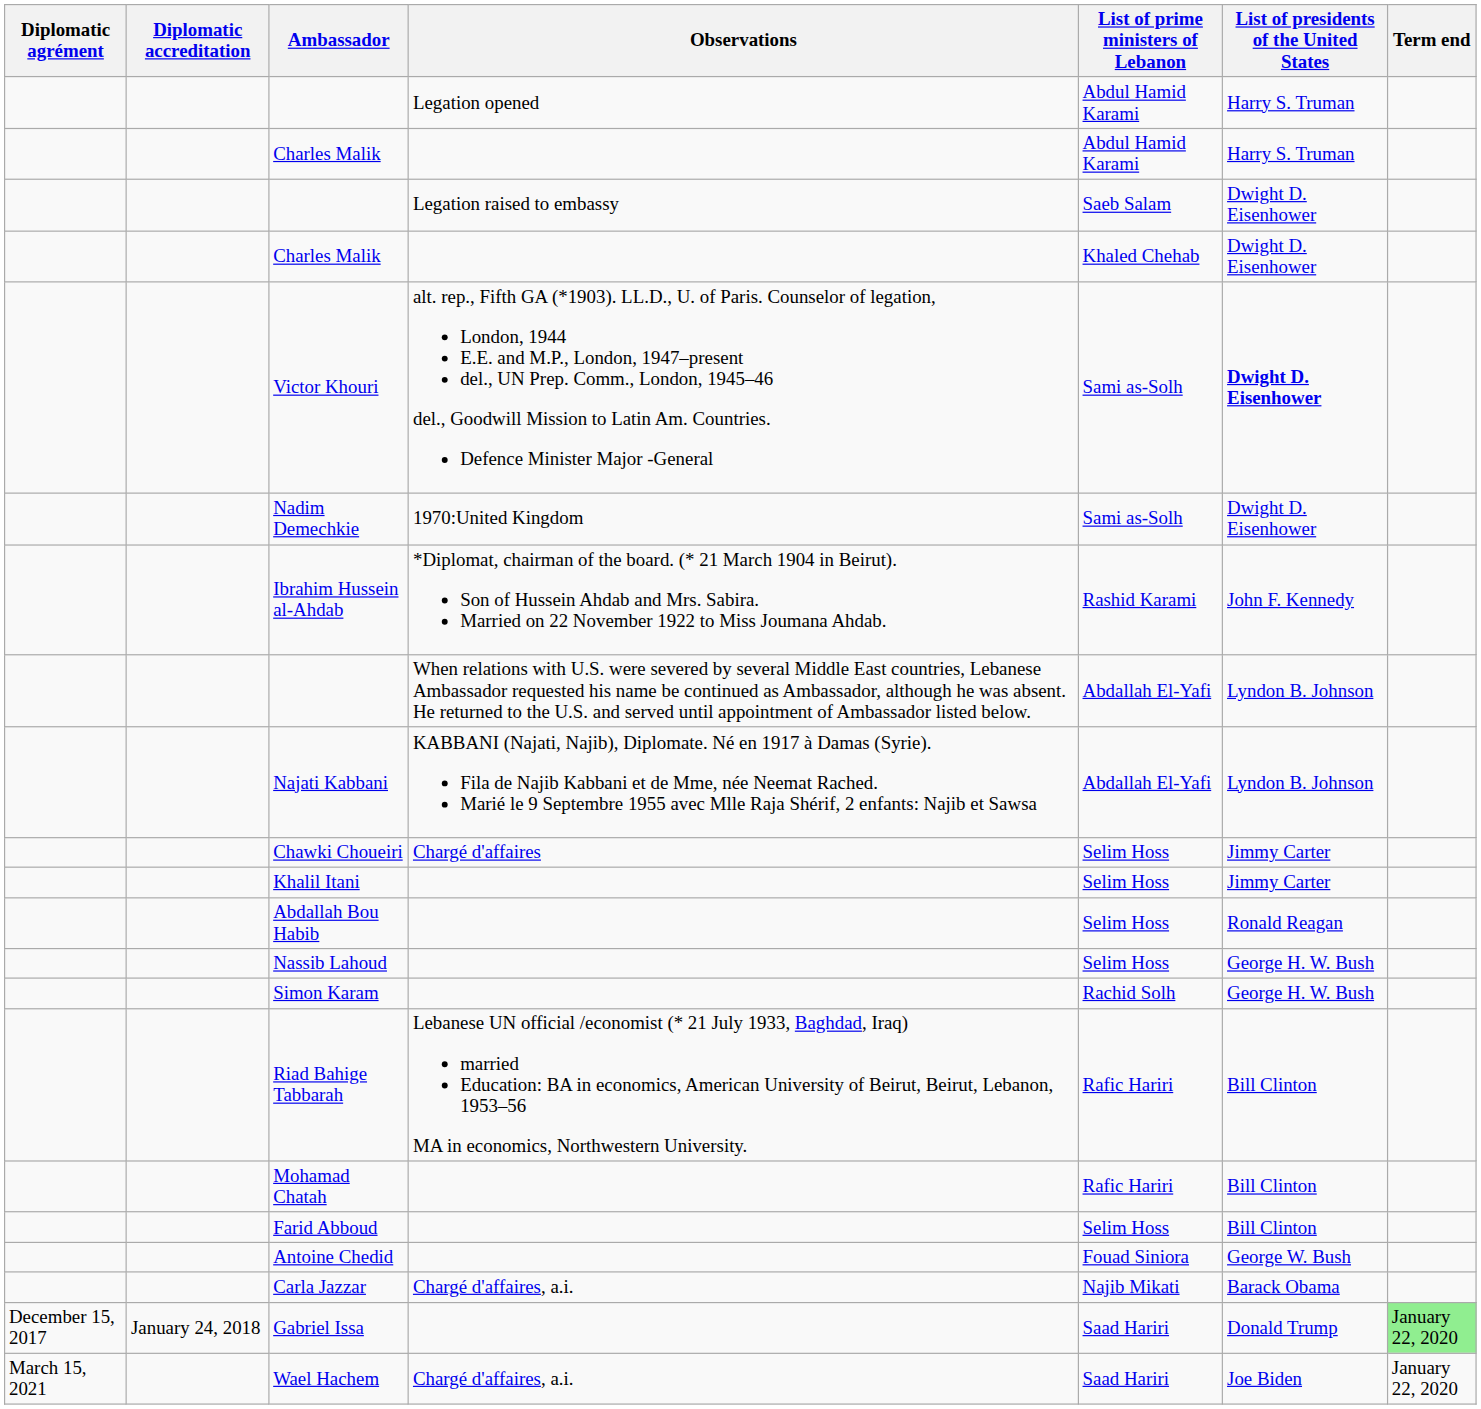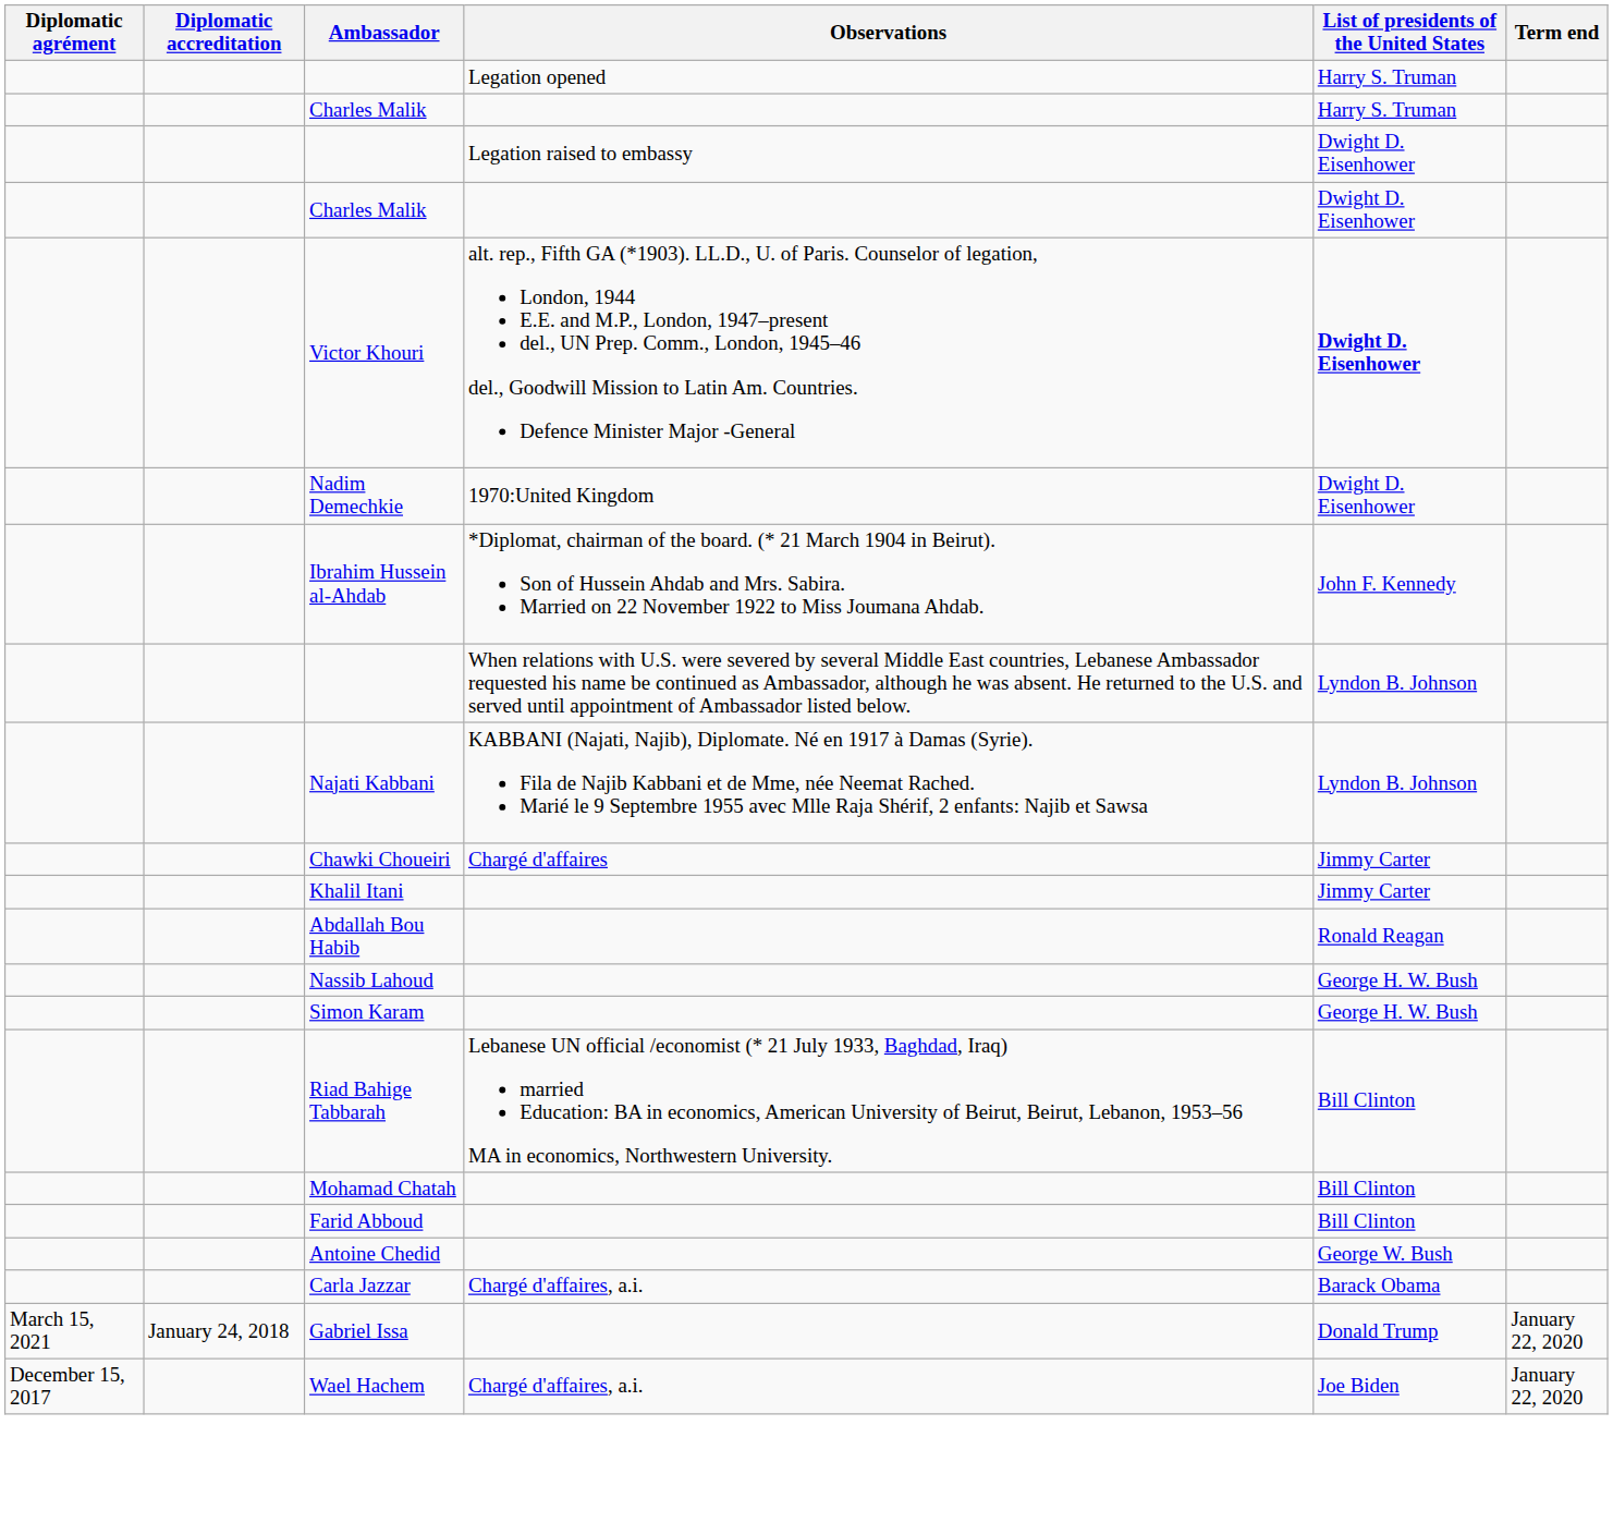 <table class="wikitable sortable">
 <tr>
 <th>Diplomatic <a href='#'>agrément</a></th>
 <th><a href='#'>Diplomatic accreditation</a></th>
 <th><a href='#'>Ambassador</a></th>
 <th>Observations</th>
-<th><a href='#'>List of prime ministers of Lebanon</a></th>
 <th><a href='#'>List of presidents of the United States</a></th>
 <th>Term end</th>
 </tr>
 <tr>
 <td></td>
 <td></td>
 <td></td>
 <td>Legation opened</td>
-<td><a href='#'>Abdul Hamid Karami</a></td>
 <td><a href='#'>Harry S. Truman</a></td>
 <td></td>
 </tr>
 <tr>
 <td></td>
 <td></td>
 <td><a href='#'>Charles Malik</a></td>
 <td></td>
-<td><a href='#'>Abdul Hamid Karami</a></td>
 <td><a href='#'>Harry S. Truman</a></td>
 <td></td>
 </tr>
 <tr>
 <td></td>
 <td></td>
 <td></td>
 <td>Legation raised to embassy</td>
-<td><a href='#'>Saeb Salam</a></td>
 <td><a href='#'>Dwight D. Eisenhower</a></td>
 <td></td>
 </tr>
 <tr>
 <td></td>
 <td></td>
 <td><a href='#'>Charles Malik</a></td>
 <td></td>
-<td><a href='#'>Khaled Chehab</a></td>
 <td><a href='#'>Dwight D. Eisenhower</a></td>
 <td></td>
 </tr>
 <tr>
 <td></td>
 <td></td>
 <td><a href='#'>Victor Khouri</a></td>
 <td>alt. rep., Fifth GA (*1903). LL.D., U. of Paris. Counselor of legation,<br><ul><li>London, 1944</li><li>E.E. and M.P., London, 1947–present</li><li>del., UN Prep. Comm., London, 1945–46</li></ul>del., Goodwill Mission to Latin Am. Countries.<ul><li>Defence Minister Major -General</li></ul></td>
-<td><a href='#'>Sami as-Solh</a></td>
 <td><strong><a href='#'>Dwight D. Eisenhower</a></strong></td>
 <td></td>
 </tr>
 <tr>
 <td></td>
 <td></td>
 <td><a href='#'>Nadim Demechkie</a></td>
 <td>1970:United Kingdom</td>
-<td><a href='#'>Sami as-Solh</a></td>
 <td><a href='#'>Dwight D. Eisenhower</a></td>
 <td></td>
 </tr>
 <tr>
 <td></td>
 <td></td>
 <td><a href='#'>Ibrahim Hussein al-Ahdab</a></td>
 <td>*Diplomat, chairman of the board. (* 21 March 1904 in Beirut).<br><ul><li>Son of Hussein Ahdab and Mrs. Sabira.</li><li>Married on 22 November 1922 to Miss Joumana Ahdab.</li></ul></td>
-<td><a href='#'>Rashid Karami</a></td>
 <td><a href='#'>John F. Kennedy</a></td>
 <td></td>
 </tr>
 <tr>
 <td></td>
 <td></td>
 <td></td>
 <td>When relations with U.S. were severed by several Middle East countries, Lebanese Ambassador requested his name be continued as Ambassador, although he was absent. He returned to the U.S. and served until appointment of Ambassador listed below.</td>
-<td><a href='#'>Abdallah El-Yafi</a></td>
 <td><a href='#'>Lyndon B. Johnson</a></td>
 <td></td>
 </tr>
 <tr>
 <td></td>
 <td></td>
 <td><a href='#'>Najati Kabbani</a></td>
 <td>KABBANI (Najati, Najib), Diplomate. Né en 1917 à Damas (Syrie).<br><ul><li>Fila de Najib Kabbani et de Mme, née Neemat Rached.</li><li>Marié le 9 Septembre 1955 avec Mlle Raja Shérif, 2 enfants: Najib et Sawsa</li></ul></td>
-<td><a href='#'>Abdallah El-Yafi</a></td>
 <td><a href='#'>Lyndon B. Johnson</a></td>
 <td></td>
 </tr>
 <tr>
 <td></td>
 <td></td>
 <td><a href='#'>Chawki Choueiri</a></td>
 <td><a href='#'>Chargé d'affaires</a></td>
-<td><a href='#'>Selim Hoss</a></td>
 <td><a href='#'>Jimmy Carter</a></td>
 <td></td>
 </tr>
 <tr>
 <td></td>
 <td></td>
 <td><a href='#'>Khalil Itani</a></td>
 <td></td>
-<td><a href='#'>Selim Hoss</a></td>
 <td><a href='#'>Jimmy Carter</a></td>
 <td></td>
 </tr>
 <tr>
 <td></td>
 <td></td>
 <td><a href='#'>Abdallah Bou Habib</a></td>
 <td></td>
-<td><a href='#'>Selim Hoss</a></td>
 <td><a href='#'>Ronald Reagan</a></td>
 <td></td>
 </tr>
 <tr>
 <td></td>
 <td></td>
 <td><a href='#'>Nassib Lahoud</a></td>
 <td></td>
-<td><a href='#'>Selim Hoss</a></td>
 <td><a href='#'>George H. W. Bush</a></td>
 <td></td>
 </tr>
 <tr>
 <td></td>
 <td></td>
 <td><a href='#'>Simon Karam</a></td>
 <td></td>
-<td><a href='#'>Rachid Solh</a></td>
 <td><a href='#'>George H. W. Bush</a></td>
 <td></td>
 </tr>
 <tr>
 <td></td>
 <td></td>
 <td><a href='#'>Riad Bahige Tabbarah</a></td>
 <td>Lebanese UN official /economist (* 21 July 1933, <a href='#'>Baghdad</a>, Iraq)<br><ul><li>married</li><li>Education: BA in economics, American University of Beirut, Beirut, Lebanon, 1953–56</li></ul>MA in economics, Northwestern University.</td>
-<td><a href='#'>Rafic Hariri</a></td>
 <td><a href='#'>Bill Clinton</a></td>
 <td></td>
 </tr>
 <tr>
 <td></td>
 <td></td>
 <td><a href='#'>Mohamad Chatah</a></td>
 <td></td>
-<td><a href='#'>Rafic Hariri</a></td>
 <td><a href='#'>Bill Clinton</a></td>
 <td></td>
 </tr>
 <tr>
 <td></td>
 <td></td>
 <td><a href='#'>Farid Abboud</a></td>
 <td></td>
-<td><a href='#'>Selim Hoss</a></td>
 <td><a href='#'>Bill Clinton</a></td>
 <td></td>
 </tr>
 <tr>
 <td></td>
 <td></td>
 <td><a href='#'>Antoine Chedid</a></td>
 <td></td>
-<td><a href='#'>Fouad Siniora</a></td>
 <td><a href='#'>George W. Bush</a></td>
 <td></td>
 </tr>
 <tr>
 <td></td>
 <td></td>
 <td><a href='#'>Carla Jazzar</a></td>
 <td><a href='#'>Chargé d'affaires</a>, a.i.</td>
-<td><a href='#'>Najib Mikati</a></td>
 <td><a href='#'>Barack Obama</a></td>
 <td></td>
 </tr>
 <tr>
-<td>December 15, 2017</td>
+<td>March 15, 2021</td>
 <td>January 24, 2018</td>
 <td><a href='#'>Gabriel Issa</a></td>
 <td></td>
-<td><a href='#'>Saad Hariri</a></td>
 <td><a href='#'>Donald Trump</a></td>
-<td style="background: lightgreen;">January 22, 2020</td>
+<td>January 22, 2020</td>
 </tr>
 <tr>
-<td>March 15, 2021</td>
+<td>December 15, 2017</td>
 <td></td>
 <td><a href='#'>Wael Hachem</a></td>
 <td><a href='#'>Chargé d'affaires</a>, a.i.</td>
-<td><a href='#'>Saad Hariri</a></td>
 <td><a href='#'>Joe Biden</a></td>
 <td>January 22, 2020</td>
 </tr>
 </table>
